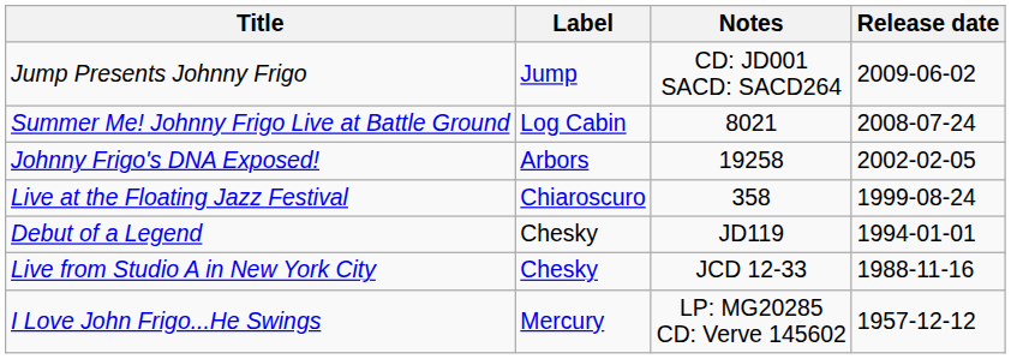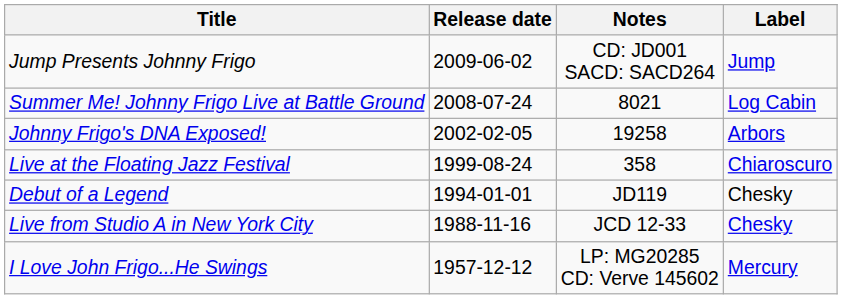 <table class="wikitable sortable">
 <tr>
 <th>Title</th>
+<th>Release date</th>
+<th>Notes</th>
 <th>Label</th>
-<th>Notes</th>
-<th>Release date</th>
 </tr>
 <tr>
 <td><em>Jump Presents Johnny Frigo</em></td>
+<td>2009-06-02</td>
+<td style="text-align:center;">CD: JD001<br>SACD: SACD264</td>
 <td><a href='#'>Jump</a></td>
-<td style="text-align:center;">CD: JD001<br>SACD: SACD264</td>
-<td>2009-06-02</td>
 </tr>
 <tr>
 <td><em><a href='#'>Summer Me! Johnny Frigo Live at Battle Ground</a></em></td>
+<td>2008-07-24</td>
+<td style="text-align:center;">8021</td>
 <td><a href='#'>Log Cabin</a></td>
-<td style="text-align:center;">8021</td>
-<td>2008-07-24</td>
 </tr>
 <tr>
 <td><em><a href='#'>Johnny Frigo's DNA Exposed!</a></em></td>
+<td>2002-02-05</td>
+<td style="text-align:center;">19258</td>
 <td><a href='#'>Arbors</a></td>
-<td style="text-align:center;">19258</td>
-<td>2002-02-05</td>
 </tr>
 <tr>
 <td><em><a href='#'>Live at the Floating Jazz Festival</a></em></td>
+<td>1999-08-24</td>
+<td style="text-align:center;">358</td>
 <td><a href='#'>Chiaroscuro</a></td>
-<td style="text-align:center;">358</td>
-<td>1999-08-24</td>
 </tr>
 <tr>
 <td><em><a href='#'>Debut of a Legend</a></em></td>
+<td>1994-01-01</td>
+<td style="text-align:center;">JD119</td>
 <td>Chesky</td>
-<td style="text-align:center;">JD119</td>
-<td>1994-01-01</td>
 </tr>
 <tr>
 <td><em><a href='#'>Live from Studio A in New York City</a></em></td>
+<td>1988-11-16</td>
+<td style="text-align:center;">JCD 12-33</td>
 <td><a href='#'>Chesky</a></td>
-<td style="text-align:center;">JCD 12-33</td>
-<td>1988-11-16</td>
 </tr>
 <tr>
 <td><em><a href='#'>I Love John Frigo...He Swings</a></em></td>
+<td>1957-12-12</td>
+<td style="text-align:center;">LP: MG20285<br>CD: Verve 145602</td>
 <td><a href='#'>Mercury</a></td>
-<td style="text-align:center;">LP: MG20285<br>CD: Verve 145602</td>
-<td>1957-12-12</td>
 </tr>
 </table>
